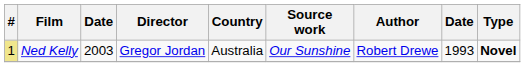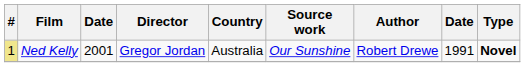 <table class="wikitable">
 <tr>
 <th>#</th>
 <th>Film</th>
 <th>Date</th>
 <th>Director</th>
 <th>Country</th>
 <th>Source<br>work</th>
 <th>Author</th>
 <th>Date</th>
 <th>Type</th>
 </tr>
 <tr>
 <td style="background: khaki;">1</td>
 <td><em><a href='#'>Ned Kelly</a></em></td>
-<td>2003</td>
+<td>2001</td>
 <td><a href='#'>Gregor Jordan</a></td>
 <td>Australia</td>
 <td><em><a href='#'>Our Sunshine</a></em></td>
 <td><a href='#'>Robert Drewe</a></td>
-<td>1993</td>
+<td>1991</td>
 <td><strong>Novel</strong></td>
 </tr>
 <tr>
 </tr>
 </table>
